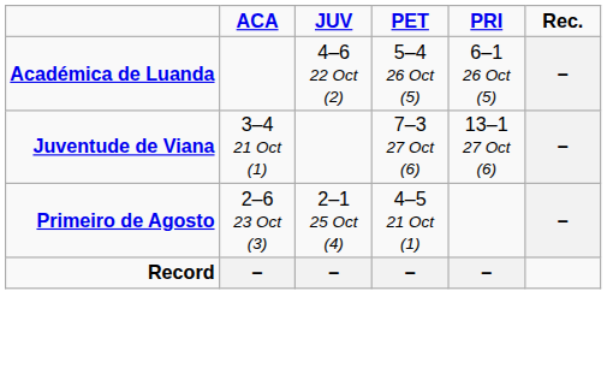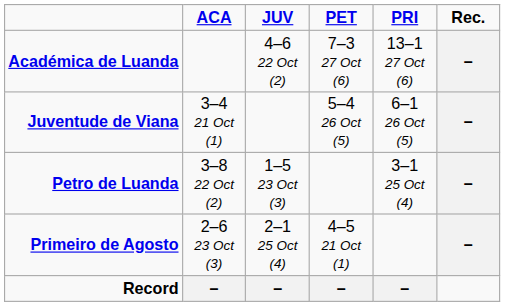 <table style="font-size: 90%; text-align: center" class="wikitable">
 <tr>
 <td></td>
 <td width=50><strong><a href='#'>ACA</a></strong></td>
 <td width=50><strong><a href='#'>JUV</a></strong></td>
 <td width=50><strong><a href='#'>PET</a></strong></td>
 <td width=50><strong><a href='#'>PRI</a></strong></td>
 <td width=50><strong>Rec.</strong></td>
 </tr>
 <tr>
 <td align=right><strong><a href='#'>Académica de Luanda</a></strong></td>
 <td></td>
 <td>4–6<br><small><em>22 Oct <span>(2)</span></em></small></td>
-<td>5–4<br><small><em>26 Oct <span>(5)</span></em></small></td>
-<td>6–1<br><small><em>26 Oct <span>(5)</span></em></small></td>
+<td>7–3<br><small><em>27 Oct <span>(6)</span></em></small></td>
+<td>13–1<br><small><em>27 Oct <span>(6)</span></em></small></td>
 <th>–</th>
 </tr>
 <tr>
 <td align=right><strong><a href='#'>Juventude de Viana</a></strong></td>
 <td>3–4<br><small><em>21 Oct <span>(1)</span></em></small></td>
 <td></td>
-<td>7–3<br><small><em>27 Oct <span>(6)</span></em></small></td>
-<td>13–1<br><small><em>27 Oct <span>(6)</span></em></small></td>
+<td>5–4<br><small><em>26 Oct <span>(5)</span></em></small></td>
+<td>6–1<br><small><em>26 Oct <span>(5)</span></em></small></td>
+<th>–</th>
+</tr>
+<tr>
+<td align=right><strong><a href='#'>Petro de Luanda</a></strong></td>
+<td>3–8<br><small><em>22 Oct <span>(2)</span></em></small></td>
+<td>1–5<br><small><em>23 Oct <span>(3)</span></em></small></td>
+<td></td>
+<td>3–1<br><small><em>25 Oct <span>(4)</span></em></small></td>
 <th>–</th>
 </tr>
 <tr>
 <td align=right><strong><a href='#'>Primeiro de Agosto</a></strong></td>
 <td>2–6<br><small><em>23 Oct <span>(3)</span></em></small></td>
 <td>2–1<br><small><em>25 Oct <span>(4)</span></em></small></td>
 <td>4–5<br><small><em>21 Oct <span>(1)</span></em></small></td>
 <td></td>
 <th>–</th>
 </tr>
 <tr>
 <td align=right><strong>Record</strong></td>
 <th>–</th>
 <th>–</th>
 <th>–</th>
 <th>–</th>
 <td></td>
 </tr>
 </table>
